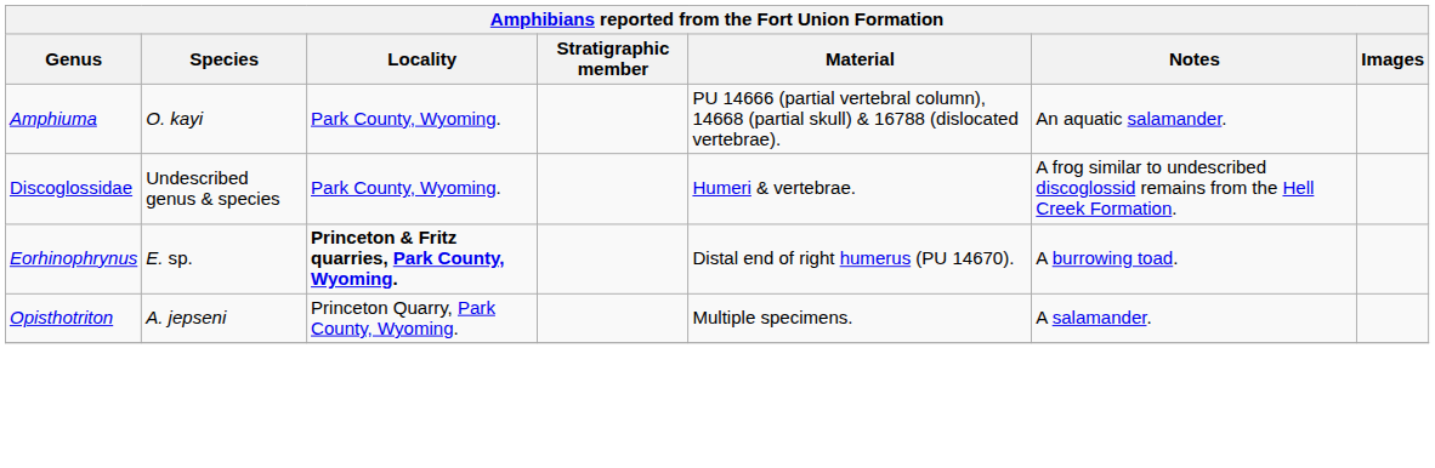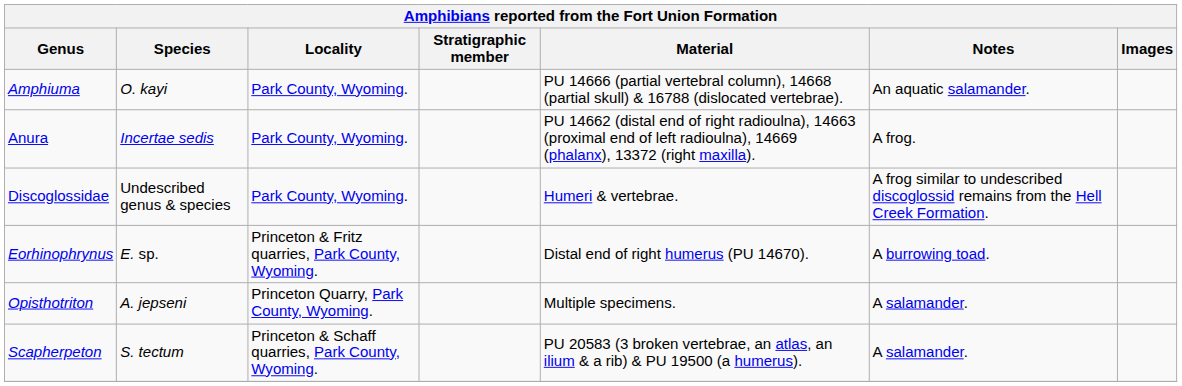 <table class="wikitable" align="center">
 <tr>
 <th colspan="7" align="center"><strong><a href='#'>Amphibians</a> reported from the Fort Union Formation</strong></th>
 </tr>
 <tr>
 <th>Genus</th>
 <th>Species</th>
 <th>Locality</th>
 <th><strong>Stratigraphic member</strong></th>
 <th><strong>Material</strong></th>
 <th>Notes</th>
 <th>Images</th>
 </tr>
 <tr>
 <td><em><a href='#'>Amphiuma</a></em></td>
 <td><em>O. kayi</em></td>
 <td><a href='#'>Park County, Wyoming</a>.</td>
 <td></td>
 <td>PU 14666 (partial vertebral column), 14668 (partial skull) & 16788 (dislocated vertebrae).</td>
 <td>An aquatic <a href='#'>salamander</a>.</td>
 <td></td>
 </tr>
 <tr>
+<td><a href='#'>Anura</a></td>
+<td><em><a href='#'>Incertae sedis</a></em></td>
+<td><a href='#'>Park County, Wyoming</a>.</td>
+<td></td>
+<td>PU 14662 (distal end of right radioulna), 14663 (proximal end of left radioulna), 14669 (<a href='#'>phalanx</a>), 13372 (right <a href='#'>maxilla</a>).</td>
+<td>A frog.</td>
+<td></td>
+</tr>
+<tr>
 <td><a href='#'>Discoglossidae</a></td>
 <td>Undescribed genus & species</td>
 <td><a href='#'>Park County, Wyoming</a>.</td>
 <td></td>
 <td><a href='#'>Humeri</a> & vertebrae.</td>
 <td>A frog similar to undescribed <a href='#'>discoglossid</a> remains from the <a href='#'>Hell Creek Formation</a>.</td>
 <td></td>
 </tr>
 <tr>
 <td><em><a href='#'>Eorhinophrynus</a></em></td>
 <td><em>E.</em> sp.</td>
-<td><strong>Princeton & Fritz quarries, <a href='#'>Park County, Wyoming</a>.</strong></td>
+<td>Princeton & Fritz quarries, <a href='#'>Park County, Wyoming</a>.</td>
 <td></td>
 <td>Distal end of right <a href='#'>humerus</a> (PU 14670).</td>
 <td>A <a href='#'>burrowing toad</a>.</td>
 <td></td>
 </tr>
 <tr>
 <td><em><a href='#'>Opisthotriton</a></em></td>
 <td><em>A. jepseni</em></td>
 <td>Princeton Quarry, <a href='#'>Park County, Wyoming</a>.</td>
 <td></td>
 <td>Multiple specimens.</td>
 <td>A <a href='#'>salamander</a>.</td>
 <td></td>
 </tr>
 <tr>
+<td><em><a href='#'>Scapherpeton</a></em></td>
+<td><em>S. tectum</em></td>
+<td>Princeton & Schaff quarries, <a href='#'>Park County, Wyoming</a>.</td>
+<td></td>
+<td>PU 20583 (3 broken vertebrae, an <a href='#'>atlas</a>, an <a href='#'>ilium</a> & a rib) & PU 19500 (a <a href='#'>humerus</a>).</td>
+<td>A <a href='#'>salamander</a>.</td>
+<td></td>
+</tr>
+<tr>
 </tr>
 </table>
